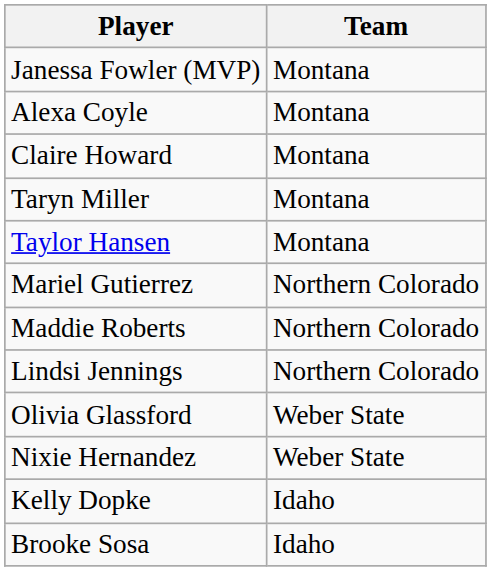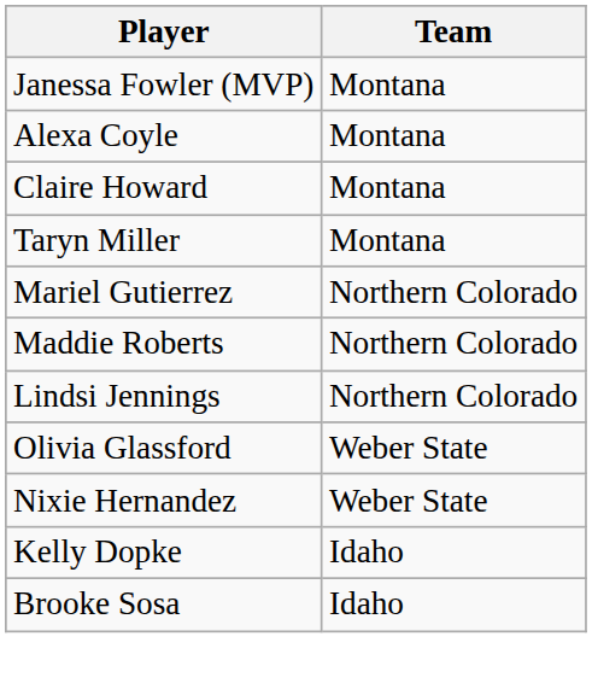 <table class="wikitable">
 <tr>
 <th>Player</th>
 <th>Team</th>
 </tr>
 <tr>
 <td>Janessa Fowler (MVP)</td>
 <td>Montana</td>
 </tr>
 <tr>
 <td>Alexa Coyle</td>
 <td>Montana</td>
 </tr>
 <tr>
 <td>Claire Howard</td>
 <td>Montana</td>
 </tr>
 <tr>
 <td>Taryn Miller</td>
-<td>Montana</td>
-</tr>
-<tr>
-<td><a href='#'>Taylor Hansen</a></td>
 <td>Montana</td>
 </tr>
 <tr>
 <td>Mariel Gutierrez</td>
 <td>Northern Colorado</td>
 </tr>
 <tr>
 <td>Maddie Roberts</td>
 <td>Northern Colorado</td>
 </tr>
 <tr>
 <td>Lindsi Jennings</td>
 <td>Northern Colorado</td>
 </tr>
 <tr>
 <td>Olivia Glassford</td>
 <td>Weber State</td>
 </tr>
 <tr>
 <td>Nixie Hernandez</td>
 <td>Weber State</td>
 </tr>
 <tr>
 <td>Kelly Dopke</td>
 <td>Idaho</td>
 </tr>
 <tr>
 <td>Brooke Sosa</td>
 <td>Idaho</td>
 </tr>
 </table>
